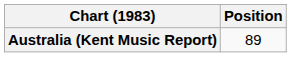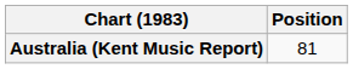 <table class="wikitable plainrowheaders" style="text-align:center">
 <tr>
 <th scope="col">Chart (1983)</th>
 <th scope="col">Position</th>
 </tr>
 <tr>
 <th scope="row">Australia (Kent Music Report)</th>
-<td>89</td>
+<td>81</td>
 </tr>
 </table>
